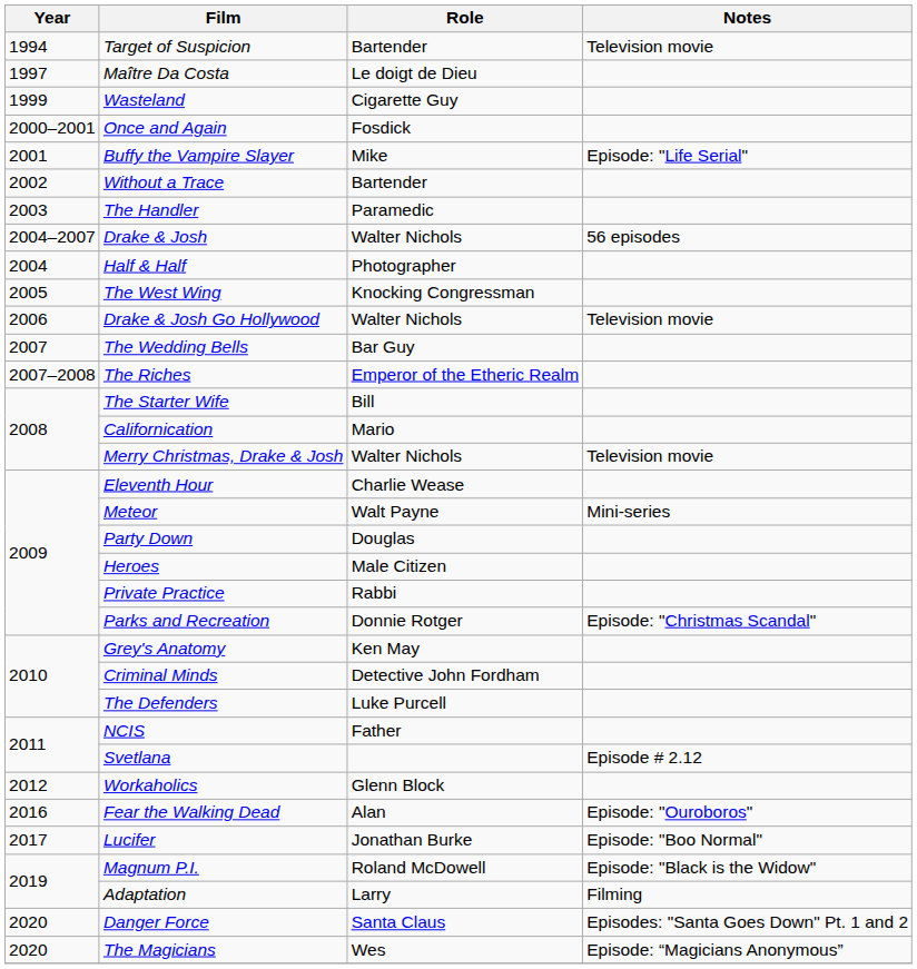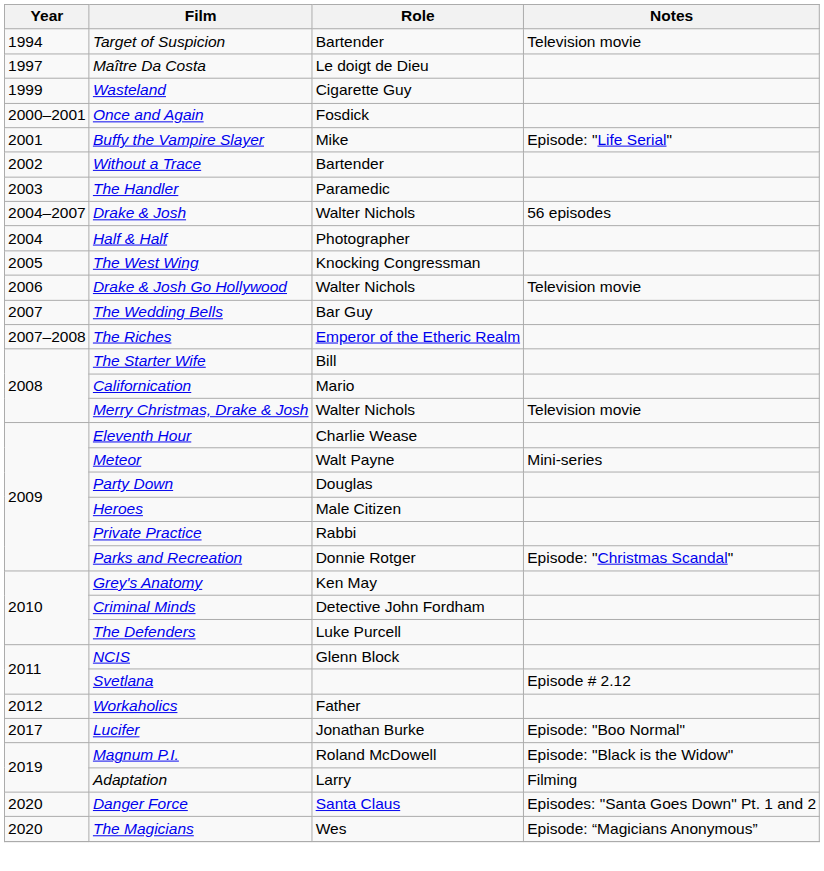 <table class="wikitable sortable">
 <tr>
 <th>Year</th>
 <th>Film</th>
 <th>Role</th>
 <th class="unsortable">Notes</th>
 </tr>
 <tr>
 <td>1994</td>
 <td><em>Target of Suspicion</em></td>
 <td>Bartender</td>
 <td>Television movie</td>
 </tr>
 <tr>
 <td>1997</td>
 <td><em>Maître Da Costa</em></td>
 <td>Le doigt de Dieu</td>
 <td></td>
 </tr>
 <tr>
 <td>1999</td>
 <td><em><a href='#'>Wasteland</a></em></td>
 <td>Cigarette Guy</td>
 <td></td>
 </tr>
 <tr>
 <td>2000–2001</td>
 <td><em><a href='#'>Once and Again</a></em></td>
 <td>Fosdick</td>
 <td></td>
 </tr>
 <tr>
 <td>2001</td>
 <td><em><a href='#'>Buffy the Vampire Slayer</a></em></td>
 <td>Mike</td>
 <td>Episode: "<a href='#'>Life Serial</a>"</td>
 </tr>
 <tr>
 <td>2002</td>
 <td><em><a href='#'>Without a Trace</a></em></td>
 <td>Bartender</td>
 <td></td>
 </tr>
 <tr>
 <td>2003</td>
 <td><em><a href='#'>The Handler</a></em></td>
 <td>Paramedic</td>
 <td></td>
 </tr>
 <tr>
 <td>2004–2007</td>
 <td><em><a href='#'>Drake & Josh</a></em></td>
 <td>Walter Nichols</td>
 <td>56 episodes</td>
 </tr>
 <tr>
 <td>2004</td>
 <td><em><a href='#'>Half & Half</a></em></td>
 <td>Photographer</td>
 <td></td>
 </tr>
 <tr>
 <td>2005</td>
 <td><em><a href='#'>The West Wing</a></em></td>
 <td>Knocking Congressman</td>
 <td></td>
 </tr>
 <tr>
 <td>2006</td>
 <td><em><a href='#'>Drake & Josh Go Hollywood</a></em></td>
 <td>Walter Nichols</td>
 <td>Television movie</td>
 </tr>
 <tr>
 <td>2007</td>
 <td><em><a href='#'>The Wedding Bells</a></em></td>
 <td>Bar Guy</td>
 <td></td>
 </tr>
 <tr>
 <td>2007–2008</td>
 <td><em><a href='#'>The Riches</a></em></td>
 <td><a href='#'>Emperor of the Etheric Realm</a></td>
 <td></td>
 </tr>
 <tr>
 <td rowspan="3">2008</td>
 <td><em><a href='#'>The Starter Wife</a></em></td>
 <td>Bill</td>
 <td></td>
 </tr>
 <tr>
 <td><em><a href='#'>Californication</a></em></td>
 <td>Mario</td>
 <td></td>
 </tr>
 <tr>
 <td><em><a href='#'>Merry Christmas, Drake & Josh</a></em></td>
 <td>Walter Nichols</td>
 <td>Television movie</td>
 </tr>
 <tr>
 <td rowspan="6">2009</td>
 <td><em><a href='#'>Eleventh Hour</a></em></td>
 <td>Charlie Wease</td>
 <td></td>
 </tr>
 <tr>
 <td><em><a href='#'>Meteor</a></em></td>
 <td>Walt Payne</td>
 <td>Mini-series</td>
 </tr>
 <tr>
 <td><em><a href='#'>Party Down</a></em></td>
 <td>Douglas</td>
 <td></td>
 </tr>
 <tr>
 <td><em><a href='#'>Heroes</a></em></td>
 <td>Male Citizen</td>
 <td></td>
 </tr>
 <tr>
 <td><em><a href='#'>Private Practice</a></em></td>
 <td>Rabbi</td>
 <td></td>
 </tr>
 <tr>
 <td><em><a href='#'>Parks and Recreation</a></em></td>
 <td>Donnie Rotger</td>
 <td>Episode: "<a href='#'>Christmas Scandal</a>"</td>
 </tr>
 <tr>
 <td rowspan="3">2010</td>
 <td><em><a href='#'>Grey's Anatomy</a></em></td>
 <td>Ken May</td>
 <td></td>
 </tr>
 <tr>
 <td><em><a href='#'>Criminal Minds</a></em></td>
 <td>Detective John Fordham</td>
 <td></td>
 </tr>
 <tr>
 <td><em><a href='#'>The Defenders</a></em></td>
 <td>Luke Purcell</td>
 <td></td>
 </tr>
 <tr>
 <td rowspan="2">2011</td>
 <td><em><a href='#'>NCIS</a></em></td>
-<td>Father</td>
+<td>Glenn Block</td>
 <td></td>
 </tr>
 <tr>
 <td><em><a href='#'>Svetlana</a></em></td>
 <td></td>
 <td>Episode # 2.12</td>
 </tr>
 <tr>
 <td>2012</td>
 <td><em><a href='#'>Workaholics</a></em></td>
-<td>Glenn Block</td>
+<td>Father</td>
 <td></td>
-</tr>
-<tr>
-<td>2016</td>
-<td><em><a href='#'>Fear the Walking Dead</a></em></td>
-<td>Alan</td>
-<td>Episode: "<a href='#'>Ouroboros</a>"</td>
 </tr>
 <tr>
 <td>2017</td>
 <td><em><a href='#'>Lucifer</a></em></td>
 <td>Jonathan Burke</td>
 <td>Episode: "Boo Normal"</td>
 </tr>
 <tr>
 <td rowspan="2">2019</td>
 <td><em><a href='#'>Magnum P.I.</a></em></td>
 <td>Roland McDowell</td>
 <td>Episode: "Black is the Widow"</td>
 </tr>
 <tr>
 <td><em>Adaptation</em></td>
 <td>Larry</td>
 <td>Filming</td>
 </tr>
 <tr>
 <td>2020</td>
 <td><em><a href='#'>Danger Force</a></em></td>
 <td><a href='#'>Santa Claus</a></td>
 <td>Episodes: "Santa Goes Down" Pt. 1 and 2</td>
 </tr>
 <tr>
 <td>2020</td>
 <td><em><a href='#'>The Magicians</a></em></td>
 <td>Wes</td>
 <td>Episode: “Magicians Anonymous”</td>
 </tr>
 <tr>
 </tr>
 </table>
